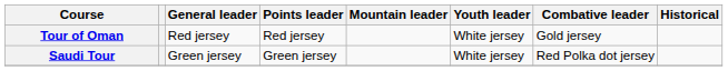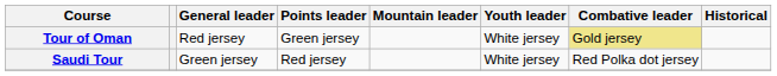 <table class="wikitable">
 <tr>
 <th width=185>Course</th>
 <th></th>
 <th>General leader</th>
 <th>Points leader</th>
 <th>Mountain leader</th>
 <th>Youth leader</th>
 <th>Combative leader</th>
 <th>Historical</th>
 </tr>
 <tr>
 <th> <strong><a href='#'>Tour of Oman</a></strong></th>
 <th></th>
 <td> <div>Red jersey</div></td>
-<td> <div>Red jersey</div></td>
+<td> <div>Green jersey</div></td>
 <td></td>
 <td> <div>White jersey</div></td>
-<td> <div>Gold jersey</div></td>
+<td style="background: khaki;"> <div>Gold jersey</div></td>
 <td></td>
 </tr>
 <tr>
 <th> <strong><a href='#'>Saudi Tour</a></strong></th>
 <th></th>
 <td> <div>Green jersey</div></td>
-<td> <div>Green jersey</div></td>
+<td> <div>Red jersey</div></td>
 <td></td>
 <td> <div>White jersey</div></td>
 <td> <div>Red Polka dot jersey</div></td>
 <td></td>
 </tr>
 <tr>
 </tr>
 </table>
